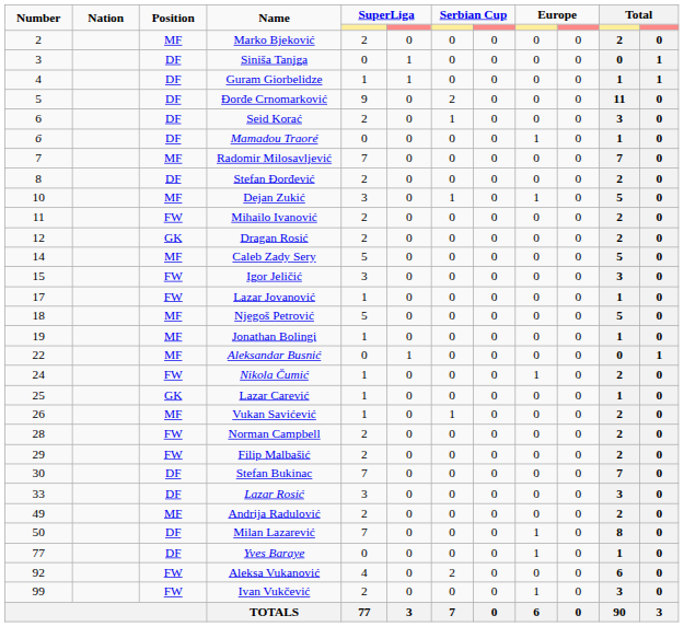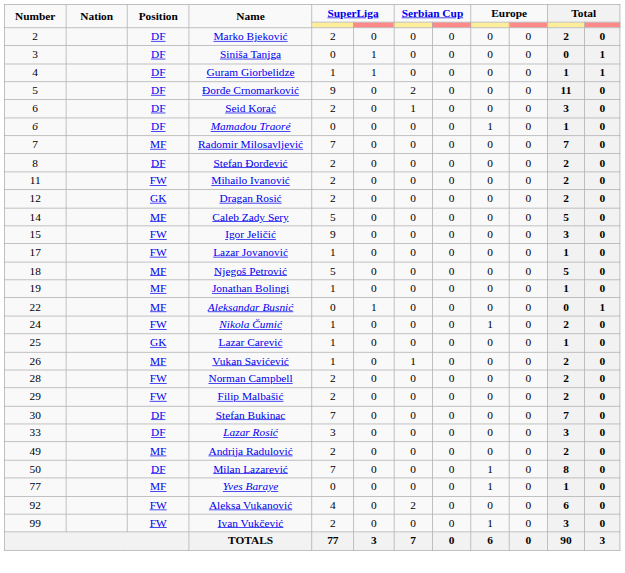 <table class="wikitable" style="font-size: 100%; text-align: center;">
 <tr>
 <td rowspan="2" width="10%" align="center"><strong>Number</strong></td>
 <td rowspan="2" width="10%" align="center"><strong>Nation</strong></td>
 <td rowspan="2" width="10%" align="center"><strong>Position</strong></td>
 <td rowspan="2" width="20%" align="center"><strong>Name</strong></td>
 <td colspan="2" align="center"><strong><a href='#'>SuperLiga</a></strong></td>
 <td colspan="2" align="center"><strong><a href='#'>Serbian Cup</a></strong></td>
 <td colspan="2" align="center"><strong>Europe</strong></td>
 <th colspan="2" align="center"><strong>Total</strong></th>
 </tr>
 <tr>
 <th width="60" style="background: #FFEE99"></th>
 <th width="60" style="background: #FF8888"></th>
 <th width="60" style="background: #FFEE99"></th>
 <th width="60" style="background: #FF8888"></th>
 <th width="60" style="background: #FFEE99"></th>
 <th width="60" style="background: #FF8888"></th>
 <th width="60" style="background: #FFEE99"></th>
 <th width="60" style="background: #FF8888"></th>
 </tr>
 <tr>
 <td>2</td>
 <td></td>
-<td><a href='#'>MF</a></td>
+<td><a href='#'>DF</a></td>
 <td><a href='#'>Marko Bjeković</a></td>
 <td>2</td>
 <td>0</td>
 <td>0</td>
 <td>0</td>
 <td>0</td>
 <td>0</td>
 <th>2</th>
 <th>0</th>
 </tr>
 <tr>
 <td>3</td>
 <td></td>
 <td><a href='#'>DF</a></td>
 <td><a href='#'>Siniša Tanjga</a></td>
 <td>0</td>
 <td>1</td>
 <td>0</td>
 <td>0</td>
 <td>0</td>
 <td>0</td>
 <th>0</th>
 <th>1</th>
 </tr>
 <tr>
 <td>4</td>
 <td></td>
 <td><a href='#'>DF</a></td>
 <td><a href='#'>Guram Giorbelidze</a></td>
 <td>1</td>
 <td>1</td>
 <td>0</td>
 <td>0</td>
 <td>0</td>
 <td>0</td>
 <th>1</th>
 <th>1</th>
 </tr>
 <tr>
 <td>5</td>
 <td></td>
 <td><a href='#'>DF</a></td>
 <td><a href='#'>Đorđe Crnomarković</a></td>
 <td>9</td>
 <td>0</td>
 <td>2</td>
 <td>0</td>
 <td>0</td>
 <td>0</td>
 <th>11</th>
 <th>0</th>
 </tr>
 <tr>
 <td>6</td>
 <td></td>
 <td><a href='#'>DF</a></td>
 <td><a href='#'>Seid Korać</a></td>
 <td>2</td>
 <td>0</td>
 <td>1</td>
 <td>0</td>
 <td>0</td>
 <td>0</td>
 <th>3</th>
 <th>0</th>
 </tr>
 <tr>
 <td><em>6</em></td>
 <td></td>
 <td><a href='#'>DF</a></td>
 <td><a href='#'><em>Mamadou Traoré</em></a></td>
 <td>0</td>
 <td>0</td>
 <td>0</td>
 <td>0</td>
 <td>1</td>
 <td>0</td>
 <th>1</th>
 <th>0</th>
 </tr>
 <tr>
 <td>7</td>
 <td></td>
 <td><a href='#'>MF</a></td>
 <td><a href='#'>Radomir Milosavljević</a></td>
 <td>7</td>
 <td>0</td>
 <td>0</td>
 <td>0</td>
 <td>0</td>
 <td>0</td>
 <th>7</th>
 <th>0</th>
 </tr>
 <tr>
 <td>8</td>
 <td></td>
 <td><a href='#'>DF</a></td>
 <td><a href='#'>Stefan Đorđević</a></td>
 <td>2</td>
 <td>0</td>
 <td>0</td>
 <td>0</td>
 <td>0</td>
 <td>0</td>
 <th>2</th>
 <th>0</th>
 </tr>
 <tr>
-<td>10</td>
-<td></td>
-<td><a href='#'>MF</a></td>
-<td><a href='#'>Dejan Zukić</a></td>
-<td>3</td>
-<td>0</td>
-<td>1</td>
-<td>0</td>
-<td>1</td>
-<td>0</td>
-<th>5</th>
-<th>0</th>
-</tr>
-<tr>
 <td>11</td>
 <td></td>
 <td><a href='#'>FW</a></td>
 <td><a href='#'>Mihailo Ivanović</a></td>
 <td>2</td>
 <td>0</td>
 <td>0</td>
 <td>0</td>
 <td>0</td>
 <td>0</td>
 <th>2</th>
 <th>0</th>
 </tr>
 <tr>
 <td>12</td>
 <td></td>
 <td><a href='#'>GK</a></td>
 <td><a href='#'>Dragan Rosić</a></td>
 <td>2</td>
 <td>0</td>
 <td>0</td>
 <td>0</td>
 <td>0</td>
 <td>0</td>
 <th>2</th>
 <th>0</th>
 </tr>
 <tr>
 <td>14</td>
 <td></td>
 <td><a href='#'>MF</a></td>
 <td><a href='#'>Caleb Zady Sery</a></td>
 <td>5</td>
 <td>0</td>
 <td>0</td>
 <td>0</td>
 <td>0</td>
 <td>0</td>
 <th>5</th>
 <th>0</th>
 </tr>
 <tr>
 <td>15</td>
 <td></td>
 <td><a href='#'>FW</a></td>
 <td><a href='#'>Igor Jeličić</a></td>
-<td>3</td>
+<td>9</td>
 <td>0</td>
 <td>0</td>
 <td>0</td>
 <td>0</td>
 <td>0</td>
 <th>3</th>
 <th>0</th>
 </tr>
 <tr>
 <td>17</td>
 <td></td>
 <td><a href='#'>FW</a></td>
 <td><a href='#'>Lazar Jovanović</a></td>
 <td>1</td>
 <td>0</td>
 <td>0</td>
 <td>0</td>
 <td>0</td>
 <td>0</td>
 <th>1</th>
 <th>0</th>
 </tr>
 <tr>
 <td>18</td>
 <td></td>
 <td><a href='#'>MF</a></td>
 <td><a href='#'>Njegoš Petrović</a></td>
 <td>5</td>
 <td>0</td>
 <td>0</td>
 <td>0</td>
 <td>0</td>
 <td>0</td>
 <th>5</th>
 <th>0</th>
 </tr>
 <tr>
 <td>19</td>
 <td></td>
 <td><a href='#'>MF</a></td>
 <td><a href='#'>Jonathan Bolingi</a></td>
 <td>1</td>
 <td>0</td>
 <td>0</td>
 <td>0</td>
 <td>0</td>
 <td>0</td>
 <th>1</th>
 <th>0</th>
 </tr>
 <tr>
 <td>22</td>
 <td></td>
 <td><a href='#'>MF</a></td>
 <td><em><a href='#'>Aleksandar Busnić</a></em></td>
 <td>0</td>
 <td>1</td>
 <td>0</td>
 <td>0</td>
 <td>0</td>
 <td>0</td>
 <th>0</th>
 <th>1</th>
 </tr>
 <tr>
 <td>24</td>
 <td></td>
 <td><a href='#'>FW</a></td>
 <td><em><a href='#'>Nikola Čumić</a></em></td>
 <td>1</td>
 <td>0</td>
 <td>0</td>
 <td>0</td>
 <td>1</td>
 <td>0</td>
 <th>2</th>
 <th>0</th>
 </tr>
 <tr>
 <td>25</td>
 <td></td>
 <td><a href='#'>GK</a></td>
 <td><a href='#'>Lazar Carević</a></td>
 <td>1</td>
 <td>0</td>
 <td>0</td>
 <td>0</td>
 <td>0</td>
 <td>0</td>
 <th>1</th>
 <th>0</th>
 </tr>
 <tr>
 <td>26</td>
 <td></td>
 <td><a href='#'>MF</a></td>
 <td><a href='#'>Vukan Savićević</a></td>
 <td>1</td>
 <td>0</td>
 <td>1</td>
 <td>0</td>
 <td>0</td>
 <td>0</td>
 <th>2</th>
 <th>0</th>
 </tr>
 <tr>
 <td>28</td>
 <td></td>
 <td><a href='#'>FW</a></td>
 <td><a href='#'>Norman Campbell</a></td>
 <td>2</td>
 <td>0</td>
 <td>0</td>
 <td>0</td>
 <td>0</td>
 <td>0</td>
 <th>2</th>
 <th>0</th>
 </tr>
 <tr>
 <td>29</td>
 <td></td>
 <td><a href='#'>FW</a></td>
 <td><a href='#'>Filip Malbašić</a></td>
 <td>2</td>
 <td>0</td>
 <td>0</td>
 <td>0</td>
 <td>0</td>
 <td>0</td>
 <th>2</th>
 <th>0</th>
 </tr>
 <tr>
 <td>30</td>
 <td></td>
 <td><a href='#'>DF</a></td>
 <td><a href='#'>Stefan Bukinac</a></td>
 <td>7</td>
 <td>0</td>
 <td>0</td>
 <td>0</td>
 <td>0</td>
 <td>0</td>
 <th>7</th>
 <th>0</th>
 </tr>
 <tr>
 <td>33</td>
 <td></td>
 <td><a href='#'>DF</a></td>
 <td><em><a href='#'>Lazar Rosić</a></em></td>
 <td>3</td>
 <td>0</td>
 <td>0</td>
 <td>0</td>
 <td>0</td>
 <td>0</td>
 <th>3</th>
 <th>0</th>
 </tr>
 <tr>
 <td>49</td>
 <td></td>
 <td><a href='#'>MF</a></td>
 <td><a href='#'>Andrija Radulović</a></td>
 <td>2</td>
 <td>0</td>
 <td>0</td>
 <td>0</td>
 <td>0</td>
 <td>0</td>
 <th>2</th>
 <th>0</th>
 </tr>
 <tr>
 <td>50</td>
 <td></td>
 <td><a href='#'>DF</a></td>
 <td><a href='#'>Milan Lazarević</a></td>
 <td>7</td>
 <td>0</td>
 <td>0</td>
 <td>0</td>
 <td>1</td>
 <td>0</td>
 <th>8</th>
 <th>0</th>
 </tr>
 <tr>
 <td>77</td>
 <td></td>
-<td><a href='#'>DF</a></td>
+<td><a href='#'>MF</a></td>
 <td><em><a href='#'>Yves Baraye</a></em></td>
 <td>0</td>
 <td>0</td>
 <td>0</td>
 <td>0</td>
 <td>1</td>
 <td>0</td>
 <th>1</th>
 <th>0</th>
 </tr>
 <tr>
 <td>92</td>
 <td></td>
 <td><a href='#'>FW</a></td>
 <td><a href='#'>Aleksa Vukanović</a></td>
 <td>4</td>
 <td>0</td>
 <td>2</td>
 <td>0</td>
 <td>0</td>
 <td>0</td>
 <th>6</th>
 <th>0</th>
 </tr>
 <tr>
 <td>99</td>
 <td></td>
 <td><a href='#'>FW</a></td>
 <td><a href='#'>Ivan Vukčević</a></td>
 <td>2</td>
 <td>0</td>
 <td>0</td>
 <td>0</td>
 <td>1</td>
 <td>0</td>
 <th>3</th>
 <th>0</th>
 </tr>
 <tr>
 <th colspan="3"></th>
 <th><strong>TOTALS</strong></th>
 <th>77</th>
 <th>3</th>
 <th>7</th>
 <th><strong>0</strong></th>
 <th>6</th>
 <th>0</th>
 <th>90</th>
 <th>3</th>
 </tr>
 </table>
